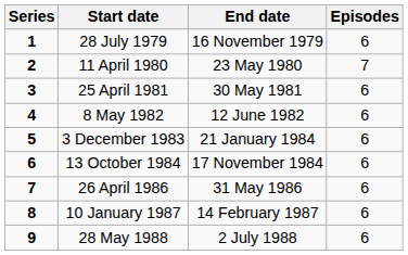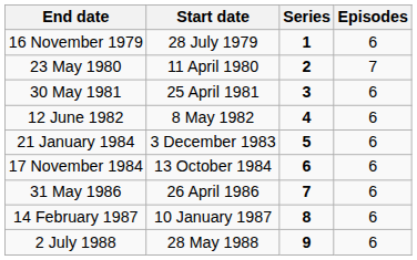 <table class="wikitable" style="text-align:center;">
 <tr>
+<th>End date</th>
+<th>Start date</th>
 <th>Series</th>
-<th>Start date</th>
-<th>End date</th>
 <th>Episodes</th>
 </tr>
 <tr>
+<td>16 November 1979</td>
+<td>28 July 1979</td>
 <td><strong>1</strong></td>
-<td>28 July 1979</td>
-<td>16 November 1979</td>
 <td>6</td>
 </tr>
 <tr>
+<td>23 May 1980</td>
+<td>11 April 1980</td>
 <td><strong>2</strong></td>
-<td>11 April 1980</td>
-<td>23 May 1980</td>
 <td>7</td>
 </tr>
 <tr>
+<td>30 May 1981</td>
+<td>25 April 1981</td>
 <td><strong>3</strong></td>
-<td>25 April 1981</td>
-<td>30 May 1981</td>
 <td>6</td>
 </tr>
 <tr>
+<td>12 June 1982</td>
+<td>8 May 1982</td>
 <td><strong>4</strong></td>
-<td>8 May 1982</td>
-<td>12 June 1982</td>
 <td>6</td>
 </tr>
 <tr>
+<td>21 January 1984</td>
+<td>3 December 1983</td>
 <td><strong>5</strong></td>
-<td>3 December 1983</td>
-<td>21 January 1984</td>
 <td>6</td>
 </tr>
 <tr>
+<td>17 November 1984</td>
+<td>13 October 1984</td>
 <td><strong>6</strong></td>
-<td>13 October 1984</td>
-<td>17 November 1984</td>
 <td>6</td>
 </tr>
 <tr>
+<td>31 May 1986</td>
+<td>26 April 1986</td>
 <td><strong>7</strong></td>
-<td>26 April 1986</td>
-<td>31 May 1986</td>
 <td>6</td>
 </tr>
 <tr>
+<td>14 February 1987</td>
+<td>10 January 1987</td>
 <td><strong>8</strong></td>
-<td>10 January 1987</td>
-<td>14 February 1987</td>
 <td>6</td>
 </tr>
 <tr>
+<td>2 July 1988</td>
+<td>28 May 1988</td>
 <td><strong>9</strong></td>
-<td>28 May 1988</td>
-<td>2 July 1988</td>
 <td>6</td>
 </tr>
 </table>
